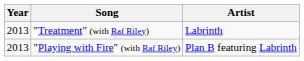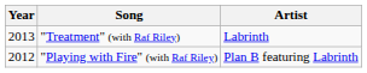 <table class="wikitable">
 <tr>
 <th>Year</th>
 <th>Song</th>
 <th>Artist</th>
 </tr>
 <tr>
 <td>2013</td>
 <td>"<a href='#'>Treatment</a>" <small>(with <a href='#'>Raf Riley</a>)</small></td>
 <td><a href='#'>Labrinth</a></td>
 </tr>
 <tr>
-<td>2013</td>
+<td>2012</td>
 <td>"<a href='#'>Playing with Fire</a>" <small>(with <a href='#'>Raf Riley</a>)</small></td>
 <td><a href='#'>Plan B</a> featuring <a href='#'>Labrinth</a></td>
 </tr>
 </table>
